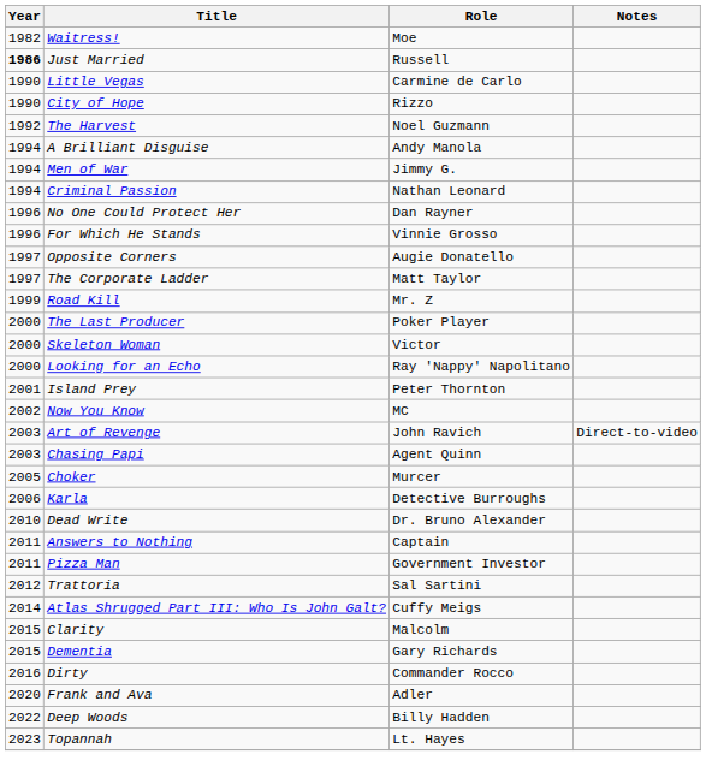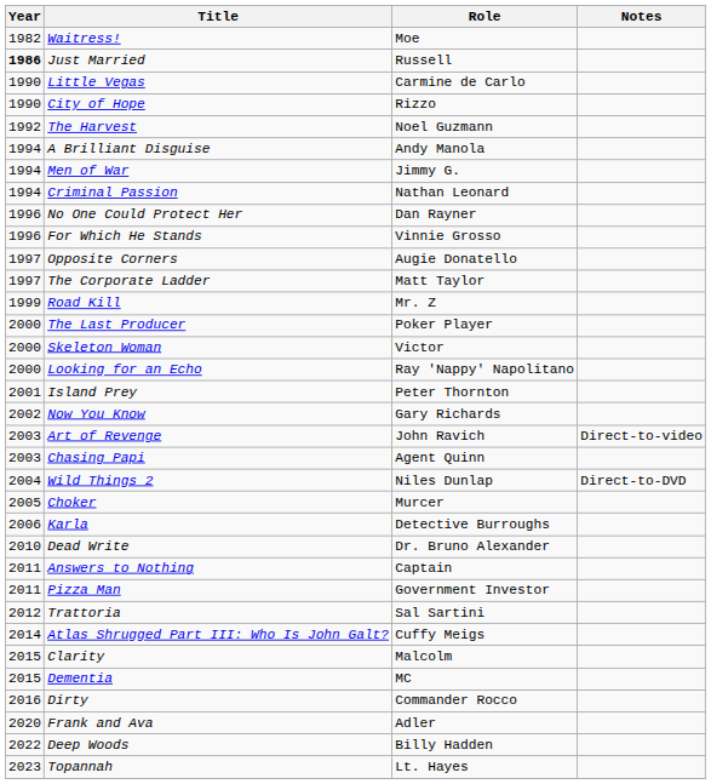 <table class="wikitable">
 <tr>
 <th>Year</th>
 <th>Title</th>
 <th>Role</th>
 <th>Notes</th>
 </tr>
 <tr>
 <td>1982</td>
 <td><em><a href='#'>Waitress!</a></em></td>
 <td>Moe</td>
 <td></td>
 </tr>
 <tr>
 <td><strong>1986</strong></td>
 <td><em>Just Married</em></td>
 <td>Russell</td>
 <td></td>
 </tr>
 <tr>
 <td>1990</td>
 <td><em><a href='#'>Little Vegas</a></em></td>
 <td>Carmine de Carlo</td>
 <td></td>
 </tr>
 <tr>
 <td>1990</td>
 <td><a href='#'><em>City of Hope</em></a></td>
 <td>Rizzo</td>
 <td></td>
 </tr>
 <tr>
 <td>1992</td>
 <td><a href='#'><em>The Harvest</em></a></td>
 <td>Noel Guzmann</td>
 <td></td>
 </tr>
 <tr>
 <td>1994</td>
 <td><em>A Brilliant Disguise</em></td>
 <td>Andy Manola</td>
 <td></td>
 </tr>
 <tr>
 <td>1994</td>
 <td><a href='#'><em>Men of War</em></a></td>
 <td>Jimmy G.</td>
 <td></td>
 </tr>
 <tr>
 <td>1994</td>
 <td><em><a href='#'>Criminal Passion</a></em></td>
 <td>Nathan Leonard</td>
 <td></td>
 </tr>
 <tr>
 <td>1996</td>
 <td><em>No One Could Protect Her</em></td>
 <td>Dan Rayner</td>
 <td></td>
 </tr>
 <tr>
 <td>1996</td>
 <td><em>For Which He Stands</em></td>
 <td>Vinnie Grosso</td>
 <td></td>
 </tr>
 <tr>
 <td>1997</td>
 <td><em>Opposite Corners</em></td>
 <td>Augie Donatello</td>
 <td></td>
 </tr>
 <tr>
 <td>1997</td>
 <td><em>The Corporate Ladder</em></td>
 <td>Matt Taylor</td>
 <td></td>
 </tr>
 <tr>
 <td>1999</td>
 <td><a href='#'><em>Road Kill</em></a></td>
 <td>Mr. Z</td>
 <td></td>
 </tr>
 <tr>
 <td>2000</td>
 <td><em><a href='#'>The Last Producer</a></em></td>
 <td>Poker Player</td>
 <td></td>
 </tr>
 <tr>
 <td>2000</td>
 <td><em><a href='#'>Skeleton Woman</a></em></td>
 <td>Victor</td>
 <td></td>
 </tr>
 <tr>
 <td>2000</td>
 <td><em><a href='#'>Looking for an Echo</a></em></td>
 <td>Ray 'Nappy' Napolitano</td>
 <td></td>
 </tr>
 <tr>
 <td>2001</td>
 <td><em>Island Prey</em></td>
 <td>Peter Thornton</td>
 <td></td>
 </tr>
 <tr>
 <td>2002</td>
 <td><a href='#'><em>Now You Know</em></a></td>
-<td>MC</td>
+<td>Gary Richards</td>
 <td></td>
 </tr>
 <tr>
 <td>2003</td>
 <td><em><a href='#'>Art of Revenge</a></em></td>
 <td>John Ravich</td>
 <td>Direct-to-video</td>
 </tr>
 <tr>
 <td>2003</td>
 <td><em><a href='#'>Chasing Papi</a></em></td>
 <td>Agent Quinn</td>
 <td></td>
+</tr>
+<tr>
+<td>2004</td>
+<td><em><a href='#'>Wild Things 2</a></em></td>
+<td>Niles Dunlap</td>
+<td>Direct-to-DVD</td>
 </tr>
 <tr>
 <td>2005</td>
 <td><a href='#'><em>Choker</em></a></td>
 <td>Murcer</td>
 <td></td>
 </tr>
 <tr>
 <td>2006</td>
 <td><a href='#'><em>Karla</em></a></td>
 <td>Detective Burroughs</td>
 <td></td>
 </tr>
 <tr>
 <td>2010</td>
 <td><em>Dead Write</em></td>
 <td>Dr. Bruno Alexander</td>
 <td></td>
 </tr>
 <tr>
 <td>2011</td>
 <td><a href='#'><em>Answers to Nothing</em></a></td>
 <td>Captain</td>
 <td></td>
 </tr>
 <tr>
 <td>2011</td>
 <td><a href='#'><em>Pizza Man</em></a></td>
 <td>Government Investor</td>
 <td></td>
 </tr>
 <tr>
 <td>2012</td>
 <td><em>Trattoria</em></td>
 <td>Sal Sartini</td>
 <td></td>
 </tr>
 <tr>
 <td>2014</td>
 <td><em><a href='#'>Atlas Shrugged Part III: Who Is John Galt?</a></em></td>
 <td>Cuffy Meigs</td>
 <td></td>
 </tr>
 <tr>
 <td>2015</td>
 <td><em>Clarity</em></td>
 <td>Malcolm</td>
 <td></td>
 </tr>
 <tr>
 <td>2015</td>
 <td><a href='#'><em>Dementia</em></a></td>
-<td>Gary Richards</td>
+<td>MC</td>
 <td></td>
 </tr>
 <tr>
 <td>2016</td>
 <td><em>Dirty</em></td>
 <td>Commander Rocco</td>
 <td></td>
 </tr>
 <tr>
 <td>2020</td>
 <td><em>Frank and Ava</em></td>
 <td>Adler</td>
 <td></td>
 </tr>
 <tr>
 <td>2022</td>
 <td><em>Deep Woods</em></td>
 <td>Billy Hadden</td>
 <td></td>
 </tr>
 <tr>
 <td>2023</td>
 <td><em>Topannah</em></td>
 <td>Lt. Hayes</td>
 <td></td>
 </tr>
 <tr>
 </tr>
 </table>
